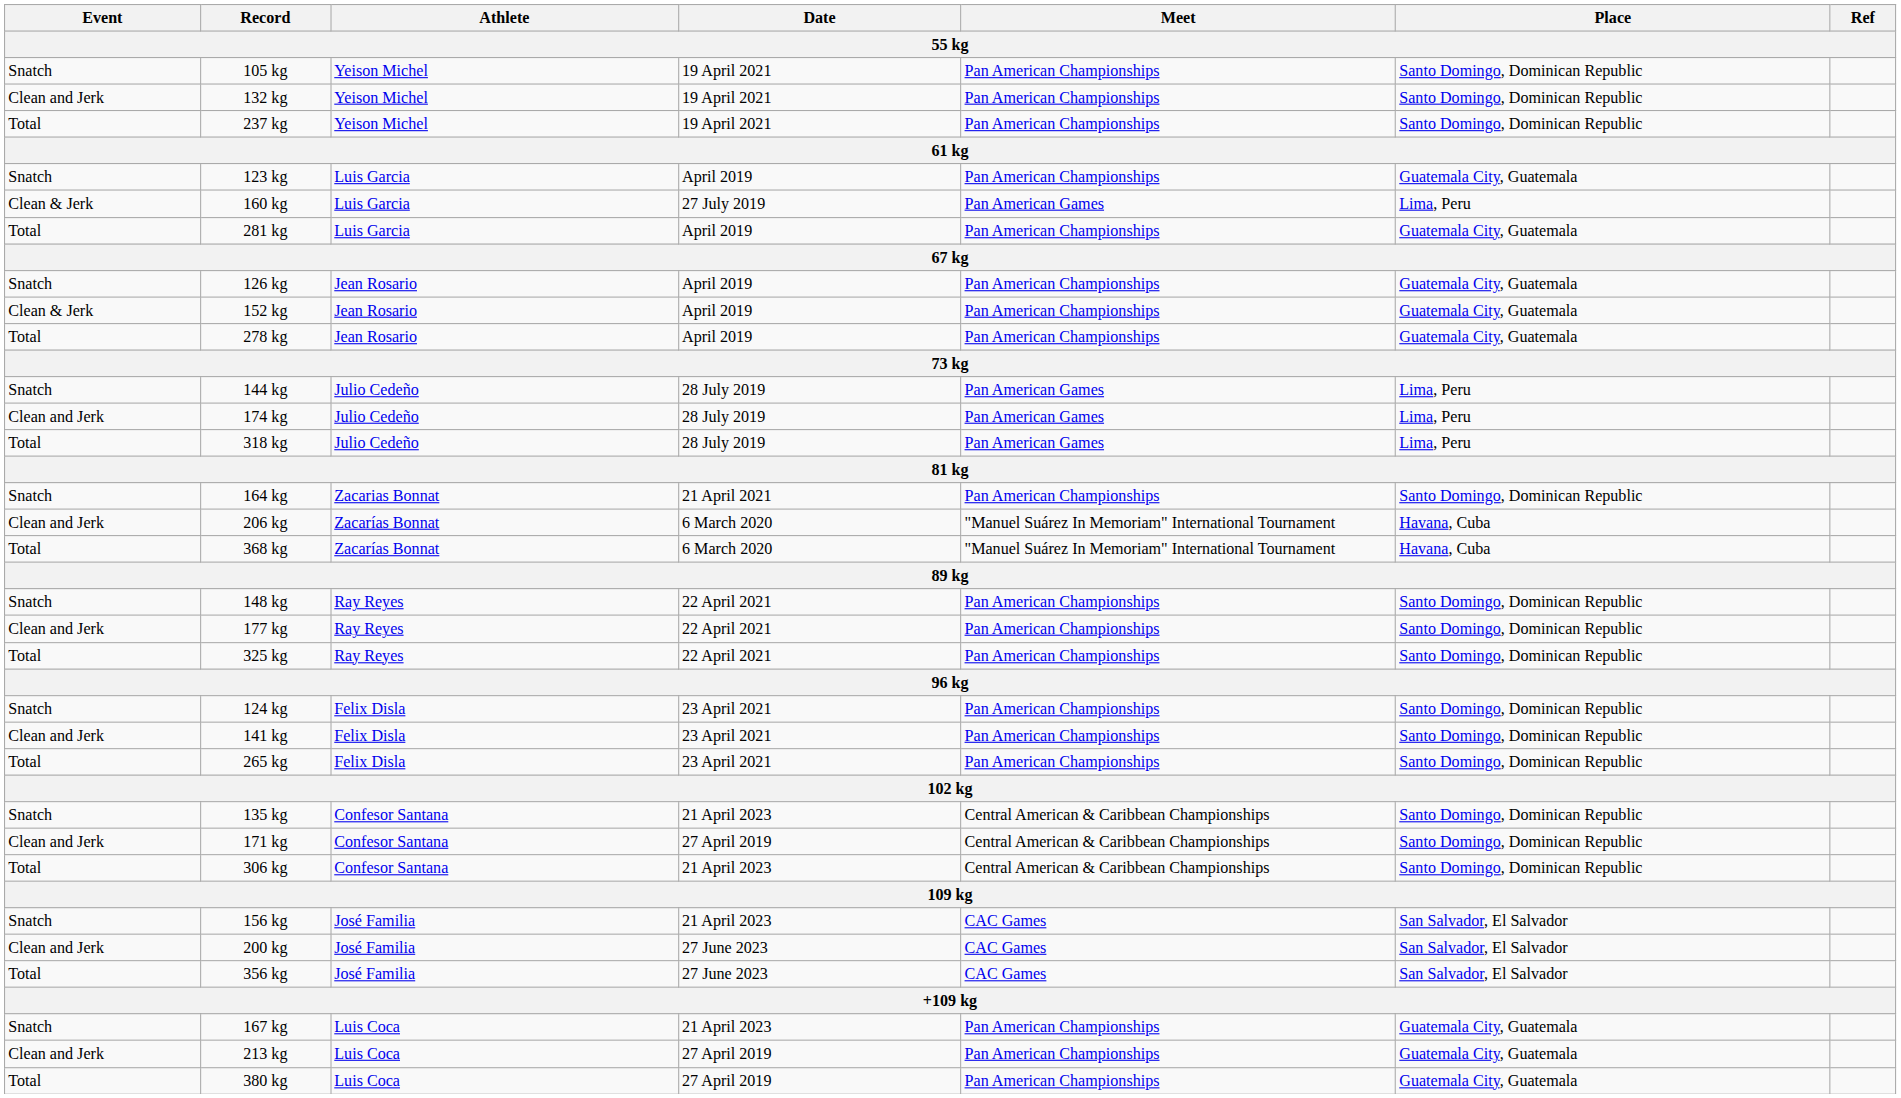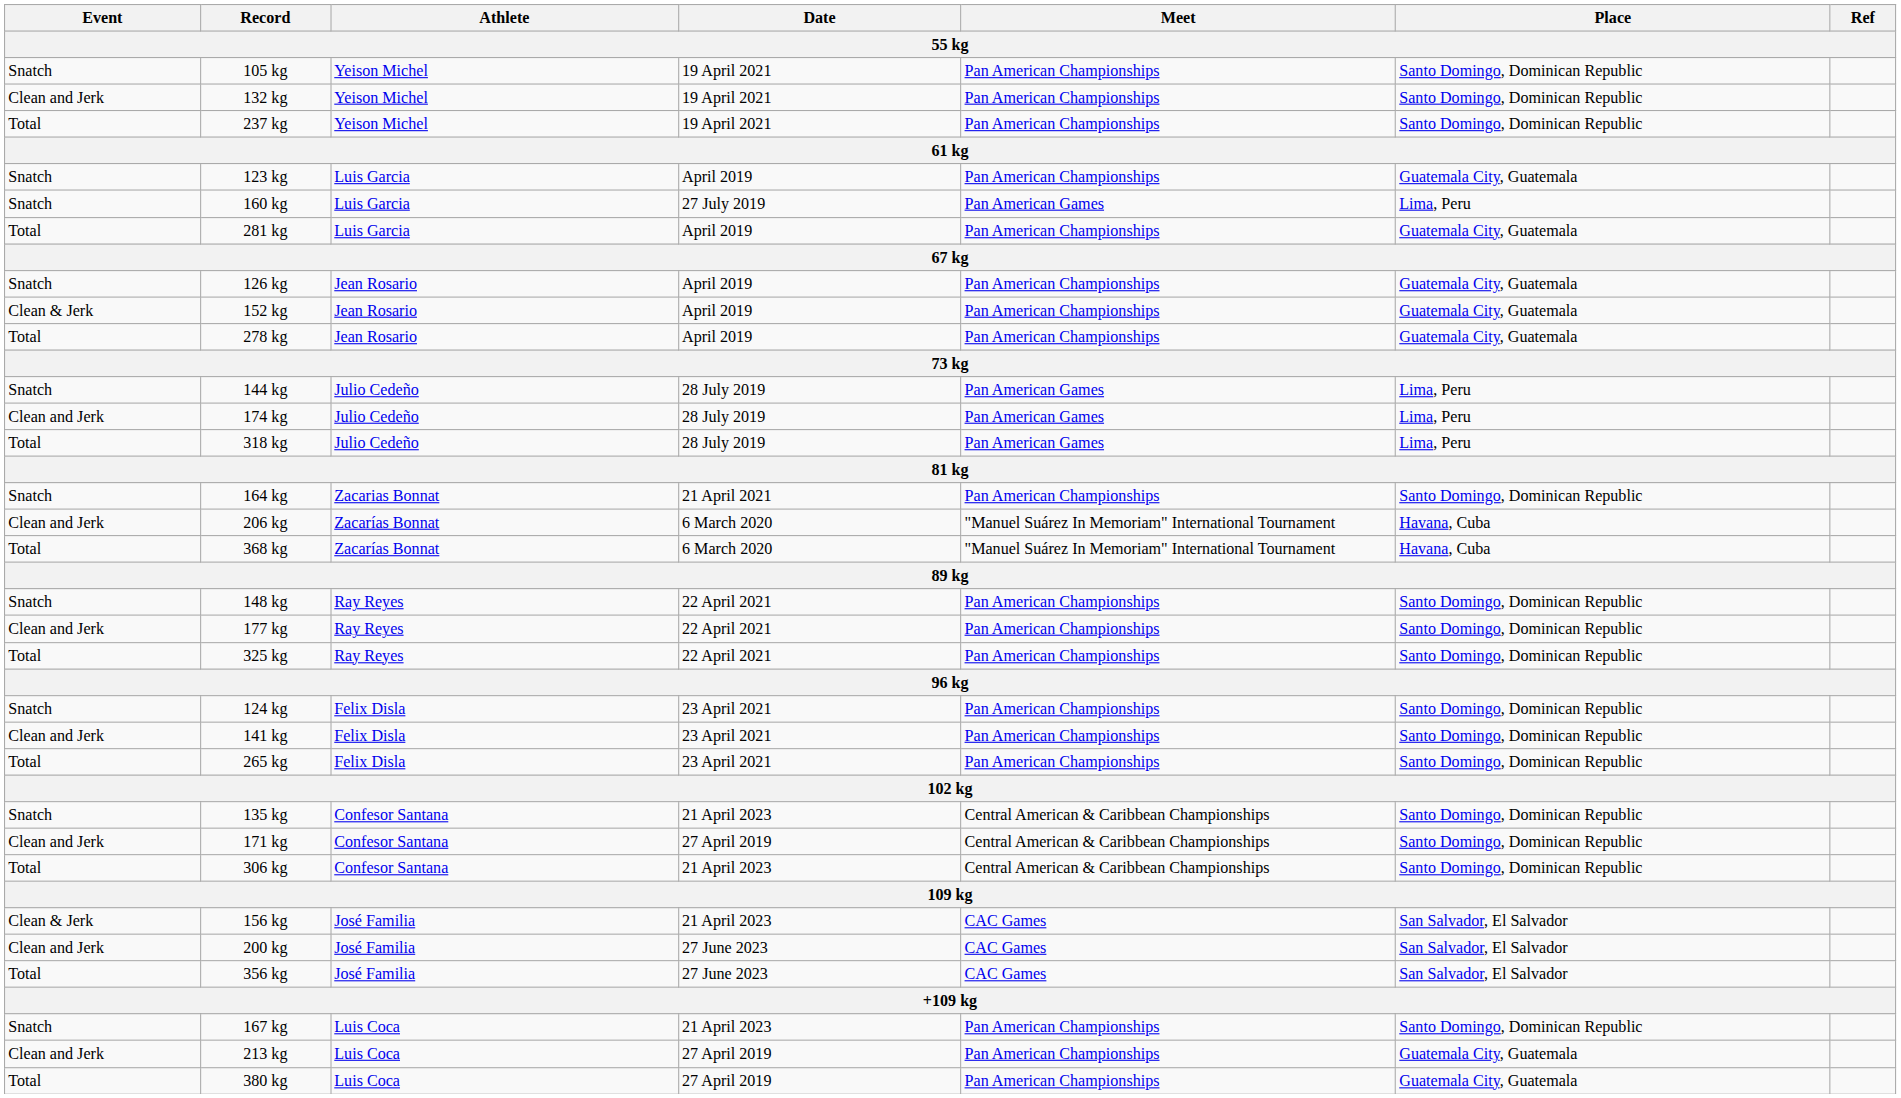 <table class="wikitable" style="font-size:95%;">
 <tr>
 <th width=9%>Event</th>
 <th width=6%>Record</th>
 <th width=16%>Athlete</th>
 <th width=13%>Date</th>
 <th width=20%>Meet</th>
 <th width=20%>Place</th>
 <th width=3%>Ref</th>
 </tr>
 <tr bgcolor="#DDDDDD">
 <th colspan="7">55 kg</th>
 </tr>
 <tr>
 <td>Snatch</td>
 <td align="center">105 kg</td>
 <td><a href='#'>Yeison Michel</a></td>
 <td>19 April 2021</td>
 <td><a href='#'>Pan American Championships</a></td>
 <td><a href='#'>Santo Domingo</a>, Dominican Republic</td>
 <td></td>
 </tr>
 <tr>
 <td>Clean and Jerk</td>
 <td align="center">132 kg</td>
 <td><a href='#'>Yeison Michel</a></td>
 <td>19 April 2021</td>
 <td><a href='#'>Pan American Championships</a></td>
 <td><a href='#'>Santo Domingo</a>, Dominican Republic</td>
 <td></td>
 </tr>
 <tr>
 <td>Total</td>
 <td align="center">237 kg</td>
 <td><a href='#'>Yeison Michel</a></td>
 <td>19 April 2021</td>
 <td><a href='#'>Pan American Championships</a></td>
 <td><a href='#'>Santo Domingo</a>, Dominican Republic</td>
 <td></td>
 </tr>
 <tr bgcolor="#DDDDDD">
 <th colspan="7">61 kg</th>
 </tr>
 <tr>
 <td>Snatch</td>
 <td align="center">123 kg</td>
 <td><a href='#'>Luis Garcia</a></td>
 <td>April 2019</td>
 <td><a href='#'>Pan American Championships</a></td>
 <td><a href='#'>Guatemala City</a>, Guatemala</td>
 <td></td>
 </tr>
 <tr>
-<td>Clean & Jerk</td>
+<td>Snatch</td>
 <td align="center">160 kg</td>
 <td><a href='#'>Luis Garcia</a></td>
 <td>27 July 2019</td>
 <td><a href='#'>Pan American Games</a></td>
 <td><a href='#'>Lima</a>, Peru</td>
 <td></td>
 </tr>
 <tr>
 <td>Total</td>
 <td align="center">281 kg</td>
 <td><a href='#'>Luis Garcia</a></td>
 <td>April 2019</td>
 <td><a href='#'>Pan American Championships</a></td>
 <td><a href='#'>Guatemala City</a>, Guatemala</td>
 <td></td>
 </tr>
 <tr bgcolor="#DDDDDD">
 <th colspan="7">67 kg</th>
 </tr>
 <tr>
 <td>Snatch</td>
 <td align="center">126 kg</td>
 <td><a href='#'>Jean Rosario</a></td>
 <td>April 2019</td>
 <td><a href='#'>Pan American Championships</a></td>
 <td><a href='#'>Guatemala City</a>, Guatemala</td>
 <td></td>
 </tr>
 <tr>
 <td>Clean & Jerk</td>
 <td align="center">152 kg</td>
 <td><a href='#'>Jean Rosario</a></td>
 <td>April 2019</td>
 <td><a href='#'>Pan American Championships</a></td>
 <td><a href='#'>Guatemala City</a>, Guatemala</td>
 <td></td>
 </tr>
 <tr>
 <td>Total</td>
 <td align="center">278 kg</td>
 <td><a href='#'>Jean Rosario</a></td>
 <td>April 2019</td>
 <td><a href='#'>Pan American Championships</a></td>
 <td><a href='#'>Guatemala City</a>, Guatemala</td>
 <td></td>
 </tr>
 <tr bgcolor="#DDDDDD">
 <th colspan="7">73 kg</th>
 </tr>
 <tr>
 <td>Snatch</td>
 <td align="center">144 kg</td>
 <td><a href='#'>Julio Cedeño</a></td>
 <td>28 July 2019</td>
 <td><a href='#'>Pan American Games</a></td>
 <td><a href='#'>Lima</a>, Peru</td>
 <td></td>
 </tr>
 <tr>
 <td>Clean and Jerk</td>
 <td align="center">174 kg</td>
 <td><a href='#'>Julio Cedeño</a></td>
 <td>28 July 2019</td>
 <td><a href='#'>Pan American Games</a></td>
 <td><a href='#'>Lima</a>, Peru</td>
 <td></td>
 </tr>
 <tr>
 <td>Total</td>
 <td align="center">318 kg</td>
 <td><a href='#'>Julio Cedeño</a></td>
 <td>28 July 2019</td>
 <td><a href='#'>Pan American Games</a></td>
 <td><a href='#'>Lima</a>, Peru</td>
 <td></td>
 </tr>
 <tr bgcolor="#DDDDDD">
 <th colspan="7">81 kg</th>
 </tr>
 <tr>
 <td>Snatch</td>
 <td align="center">164 kg</td>
 <td><a href='#'>Zacarias Bonnat</a></td>
 <td>21 April 2021</td>
 <td><a href='#'>Pan American Championships</a></td>
 <td><a href='#'>Santo Domingo</a>, Dominican Republic</td>
 <td></td>
 </tr>
 <tr>
 <td>Clean and Jerk</td>
 <td align="center">206 kg</td>
 <td><a href='#'>Zacarías Bonnat</a></td>
 <td>6 March 2020</td>
 <td>"Manuel Suárez In Memoriam" International Tournament</td>
 <td><a href='#'>Havana</a>, Cuba</td>
 <td></td>
 </tr>
 <tr>
 <td>Total</td>
 <td align="center">368 kg</td>
 <td><a href='#'>Zacarías Bonnat</a></td>
 <td>6 March 2020</td>
 <td>"Manuel Suárez In Memoriam" International Tournament</td>
 <td><a href='#'>Havana</a>, Cuba</td>
 <td></td>
 </tr>
 <tr bgcolor="#DDDDDD">
 <th colspan="7">89 kg</th>
 </tr>
 <tr>
 <td>Snatch</td>
 <td align="center">148 kg</td>
 <td><a href='#'>Ray Reyes</a></td>
 <td>22 April 2021</td>
 <td><a href='#'>Pan American Championships</a></td>
 <td><a href='#'>Santo Domingo</a>, Dominican Republic</td>
 <td></td>
 </tr>
 <tr>
 <td>Clean and Jerk</td>
 <td align="center">177 kg</td>
 <td><a href='#'>Ray Reyes</a></td>
 <td>22 April 2021</td>
 <td><a href='#'>Pan American Championships</a></td>
 <td><a href='#'>Santo Domingo</a>, Dominican Republic</td>
 <td></td>
 </tr>
 <tr>
 <td>Total</td>
 <td align="center">325 kg</td>
 <td><a href='#'>Ray Reyes</a></td>
 <td>22 April 2021</td>
 <td><a href='#'>Pan American Championships</a></td>
 <td><a href='#'>Santo Domingo</a>, Dominican Republic</td>
 <td></td>
 </tr>
 <tr bgcolor="#DDDDDD">
 <th colspan="7">96 kg</th>
 </tr>
 <tr>
 <td>Snatch</td>
 <td align="center">124 kg</td>
 <td><a href='#'>Felix Disla</a></td>
 <td>23 April 2021</td>
 <td><a href='#'>Pan American Championships</a></td>
 <td><a href='#'>Santo Domingo</a>, Dominican Republic</td>
 <td></td>
 </tr>
 <tr>
 <td>Clean and Jerk</td>
 <td align="center">141 kg</td>
 <td><a href='#'>Felix Disla</a></td>
 <td>23 April 2021</td>
 <td><a href='#'>Pan American Championships</a></td>
 <td><a href='#'>Santo Domingo</a>, Dominican Republic</td>
 <td></td>
 </tr>
 <tr>
 <td>Total</td>
 <td align="center">265 kg</td>
 <td><a href='#'>Felix Disla</a></td>
 <td>23 April 2021</td>
 <td><a href='#'>Pan American Championships</a></td>
 <td><a href='#'>Santo Domingo</a>, Dominican Republic</td>
 <td></td>
 </tr>
 <tr bgcolor="#DDDDDD">
 <th colspan="7">102 kg</th>
 </tr>
 <tr>
 <td>Snatch</td>
 <td align="center">135 kg</td>
 <td><a href='#'>Confesor Santana</a></td>
 <td>21 April 2023</td>
 <td>Central American & Caribbean Championships</td>
 <td><a href='#'>Santo Domingo</a>, Dominican Republic</td>
 <td></td>
 </tr>
 <tr>
 <td>Clean and Jerk</td>
 <td align="center">171 kg</td>
 <td><a href='#'>Confesor Santana</a></td>
 <td>27 April 2019</td>
 <td>Central American & Caribbean Championships</td>
 <td><a href='#'>Santo Domingo</a>, Dominican Republic</td>
 <td></td>
 </tr>
 <tr>
 <td>Total</td>
 <td align="center">306 kg</td>
 <td><a href='#'>Confesor Santana</a></td>
 <td>21 April 2023</td>
 <td>Central American & Caribbean Championships</td>
 <td><a href='#'>Santo Domingo</a>, Dominican Republic</td>
 <td></td>
 </tr>
 <tr bgcolor="#DDDDDD">
 <th colspan="7">109 kg</th>
 </tr>
 <tr>
-<td>Snatch</td>
+<td>Clean & Jerk</td>
 <td align="center">156 kg</td>
 <td><a href='#'>José Familia</a></td>
 <td>21 April 2023</td>
 <td><a href='#'>CAC Games</a></td>
 <td><a href='#'>San Salvador</a>, El Salvador</td>
 <td></td>
 </tr>
 <tr>
 <td>Clean and Jerk</td>
 <td align="center">200 kg</td>
 <td><a href='#'>José Familia</a></td>
 <td>27 June 2023</td>
 <td><a href='#'>CAC Games</a></td>
 <td><a href='#'>San Salvador</a>, El Salvador</td>
 <td></td>
 </tr>
 <tr>
 <td>Total</td>
 <td align="center">356 kg</td>
 <td><a href='#'>José Familia</a></td>
 <td>27 June 2023</td>
 <td><a href='#'>CAC Games</a></td>
 <td><a href='#'>San Salvador</a>, El Salvador</td>
 <td></td>
 </tr>
 <tr bgcolor="#DDDDDD">
 <th colspan="7">+109 kg</th>
 </tr>
 <tr>
 <td>Snatch</td>
 <td align="center">167 kg</td>
 <td><a href='#'>Luis Coca</a></td>
 <td>21 April 2023</td>
 <td><a href='#'>Pan American Championships</a></td>
-<td><a href='#'>Guatemala City</a>, Guatemala</td>
+<td><a href='#'>Santo Domingo</a>, Dominican Republic</td>
 <td></td>
 </tr>
 <tr>
 <td>Clean and Jerk</td>
 <td align="center">213 kg</td>
 <td><a href='#'>Luis Coca</a></td>
 <td>27 April 2019</td>
 <td><a href='#'>Pan American Championships</a></td>
 <td><a href='#'>Guatemala City</a>, Guatemala</td>
 <td></td>
 </tr>
 <tr>
 <td>Total</td>
 <td align="center">380 kg</td>
 <td><a href='#'>Luis Coca</a></td>
 <td>27 April 2019</td>
 <td><a href='#'>Pan American Championships</a></td>
 <td><a href='#'>Guatemala City</a>, Guatemala</td>
 <td></td>
 </tr>
 </table>
